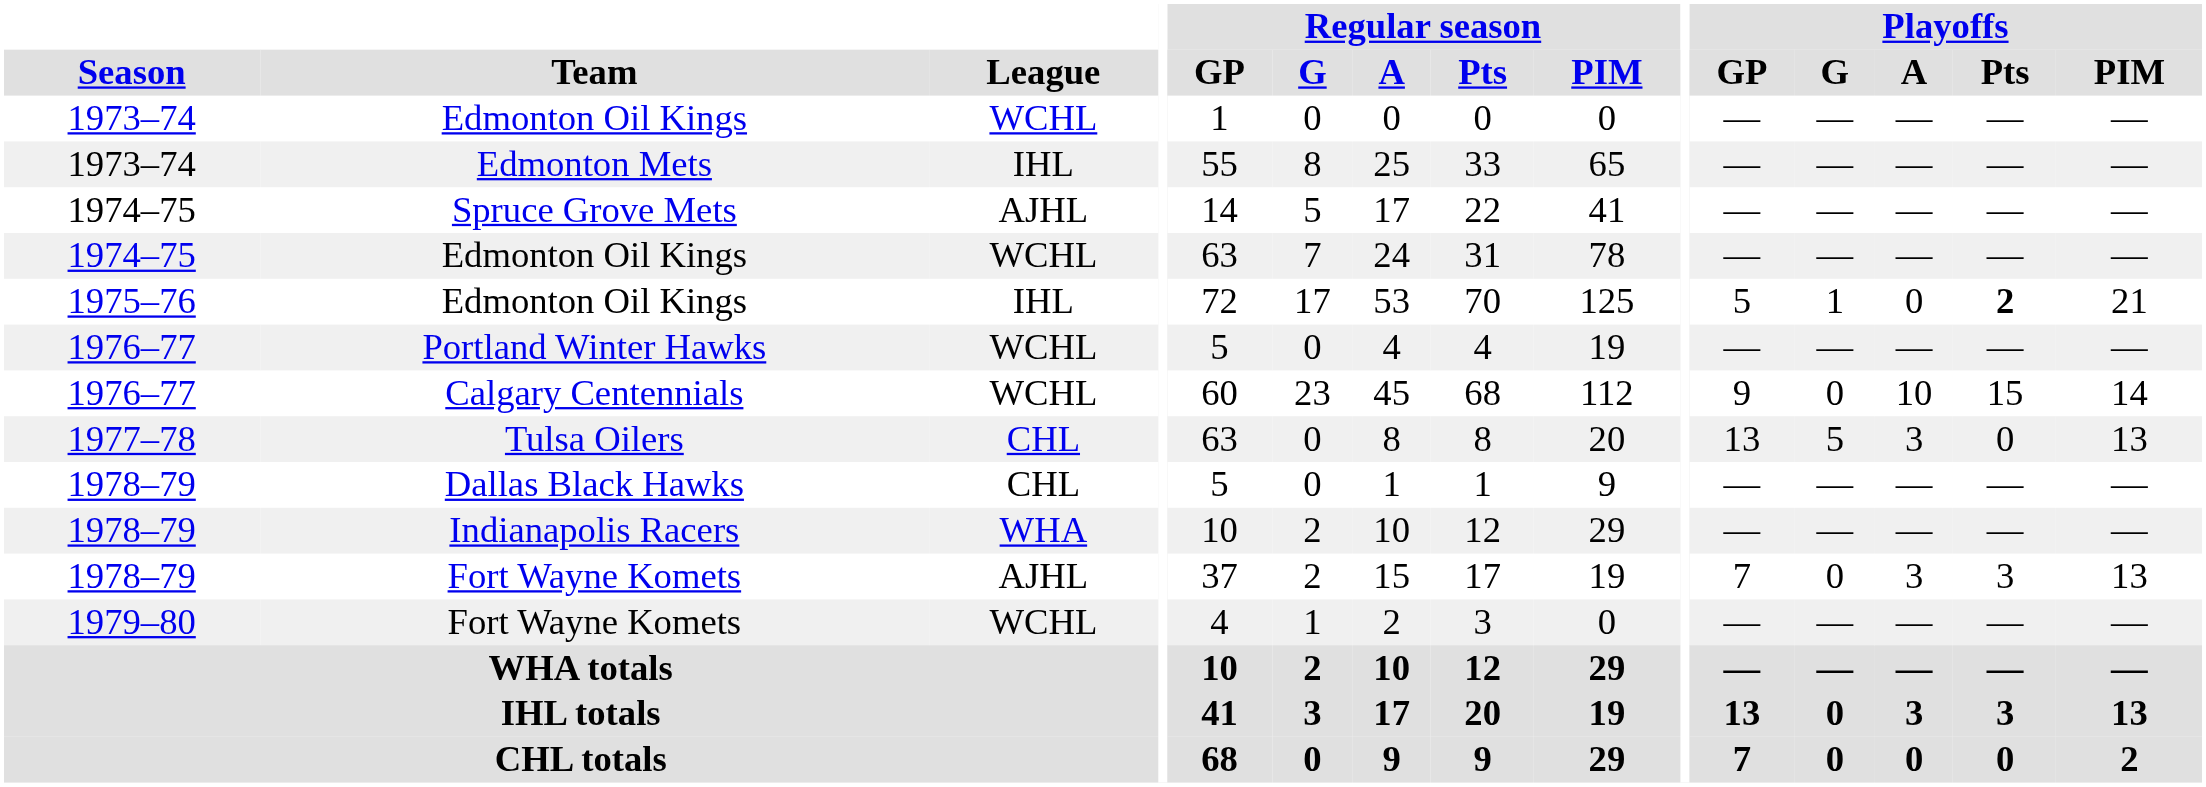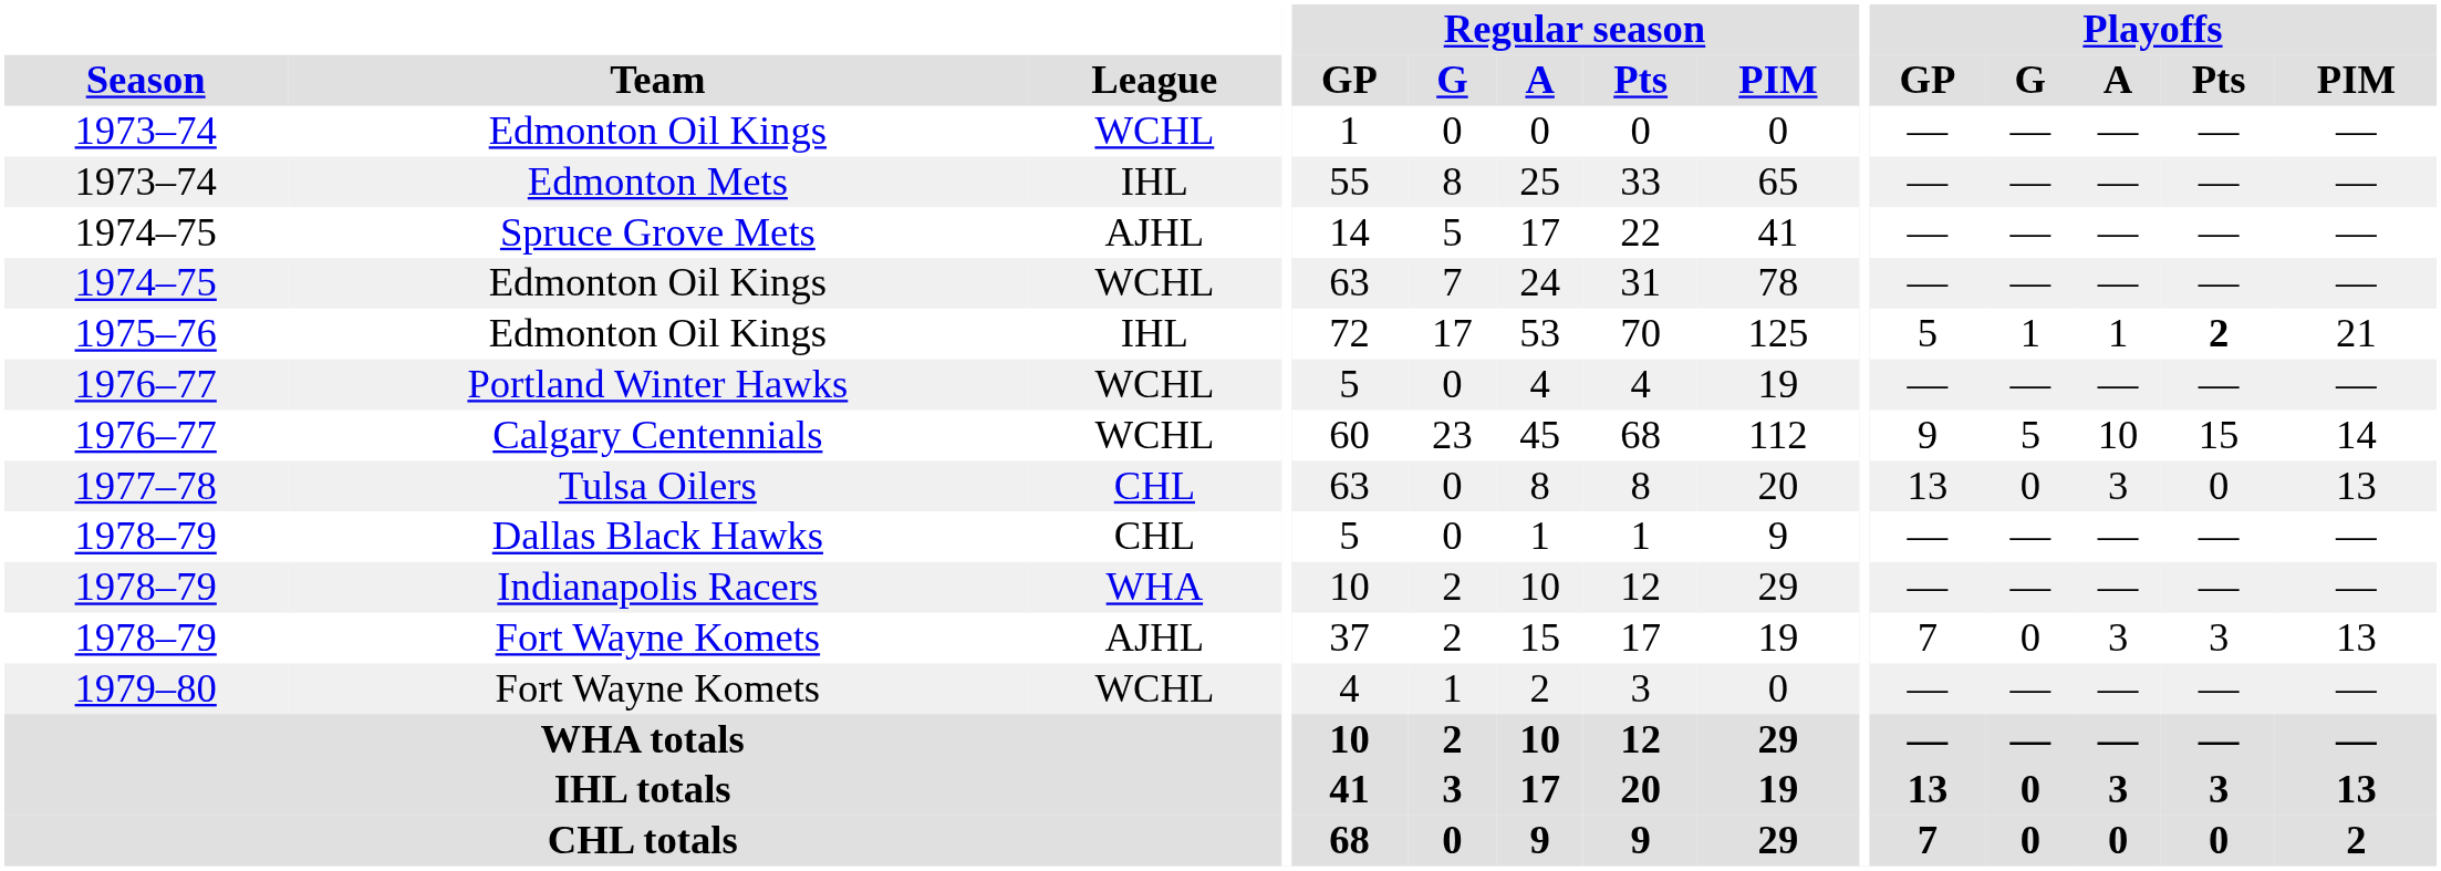 <table border="0" cellpadding="1" cellspacing="0" style="text-align:center; width:60em">
 <tr bgcolor="#e0e0e0">
 <th colspan="3" bgcolor="#ffffff"></th>
 <th rowspan="99" bgcolor="#ffffff"></th>
 <th colspan="5"><a href='#'>Regular season</a></th>
 <th rowspan="99" bgcolor="#ffffff"></th>
 <th colspan="5"><a href='#'>Playoffs</a></th>
 </tr>
 <tr bgcolor="#e0e0e0">
 <th><a href='#'>Season</a></th>
 <th>Team</th>
 <th>League</th>
 <th>GP</th>
 <th><a href='#'>G</a></th>
 <th><a href='#'>A</a></th>
 <th><a href='#'>Pts</a></th>
 <th><a href='#'>PIM</a></th>
 <th>GP</th>
 <th>G</th>
 <th>A</th>
 <th>Pts</th>
 <th>PIM</th>
 </tr>
 <tr>
 <td><a href='#'>1973–74</a></td>
 <td><a href='#'>Edmonton Oil Kings</a></td>
 <td><a href='#'>WCHL</a></td>
 <td>1</td>
 <td>0</td>
 <td>0</td>
 <td>0</td>
 <td>0</td>
 <td>—</td>
 <td>—</td>
 <td>—</td>
 <td>—</td>
 <td>—</td>
 </tr>
 <tr bgcolor="#f0f0f0">
 <td>1973–74</td>
 <td><a href='#'>Edmonton Mets</a></td>
 <td>IHL</td>
 <td>55</td>
 <td>8</td>
 <td>25</td>
 <td>33</td>
 <td>65</td>
 <td>—</td>
 <td>—</td>
 <td>—</td>
 <td>—</td>
 <td>—</td>
 </tr>
 <tr>
 <td>1974–75</td>
 <td><a href='#'>Spruce Grove Mets</a></td>
 <td>AJHL</td>
 <td>14</td>
 <td>5</td>
 <td>17</td>
 <td>22</td>
 <td>41</td>
 <td>—</td>
 <td>—</td>
 <td>—</td>
 <td>—</td>
 <td>—</td>
 </tr>
 <tr bgcolor="#f0f0f0">
 <td><a href='#'>1974–75</a></td>
 <td>Edmonton Oil Kings</td>
 <td>WCHL</td>
 <td>63</td>
 <td>7</td>
 <td>24</td>
 <td>31</td>
 <td>78</td>
 <td>—</td>
 <td>—</td>
 <td>—</td>
 <td>—</td>
 <td>—</td>
 </tr>
 <tr>
 <td><a href='#'>1975–76</a></td>
 <td>Edmonton Oil Kings</td>
 <td>IHL</td>
 <td>72</td>
 <td>17</td>
 <td>53</td>
 <td>70</td>
 <td>125</td>
 <td>5</td>
 <td>1</td>
-<td>0</td>
+<td>1</td>
 <td><strong>2</strong></td>
 <td>21</td>
 </tr>
 <tr bgcolor="#f0f0f0">
 <td><a href='#'>1976–77</a></td>
 <td><a href='#'>Portland Winter Hawks</a></td>
 <td>WCHL</td>
 <td>5</td>
 <td>0</td>
 <td>4</td>
 <td>4</td>
 <td>19</td>
 <td>—</td>
 <td>—</td>
 <td>—</td>
 <td>—</td>
 <td>—</td>
 </tr>
 <tr>
 <td><a href='#'>1976–77</a></td>
 <td><a href='#'>Calgary Centennials</a></td>
 <td>WCHL</td>
 <td>60</td>
 <td>23</td>
 <td>45</td>
 <td>68</td>
 <td>112</td>
 <td>9</td>
-<td>0</td>
+<td>5</td>
 <td>10</td>
 <td>15</td>
 <td>14</td>
 </tr>
 <tr bgcolor="#f0f0f0">
 <td><a href='#'>1977–78</a></td>
 <td><a href='#'>Tulsa Oilers</a></td>
 <td><a href='#'>CHL</a></td>
 <td>63</td>
 <td>0</td>
 <td>8</td>
 <td>8</td>
 <td>20</td>
 <td>13</td>
-<td>5</td>
+<td>0</td>
 <td>3</td>
 <td>0</td>
 <td>13</td>
 </tr>
 <tr>
 <td><a href='#'>1978–79</a></td>
 <td><a href='#'>Dallas Black Hawks</a></td>
 <td>CHL</td>
 <td>5</td>
 <td>0</td>
 <td>1</td>
 <td>1</td>
 <td>9</td>
 <td>—</td>
 <td>—</td>
 <td>—</td>
 <td>—</td>
 <td>—</td>
 </tr>
 <tr bgcolor="#f0f0f0">
 <td><a href='#'>1978–79</a></td>
 <td><a href='#'>Indianapolis Racers</a></td>
 <td><a href='#'>WHA</a></td>
 <td>10</td>
 <td>2</td>
 <td>10</td>
 <td>12</td>
 <td>29</td>
 <td>—</td>
 <td>—</td>
 <td>—</td>
 <td>—</td>
 <td>—</td>
 </tr>
 <tr>
 <td><a href='#'>1978–79</a></td>
 <td><a href='#'>Fort Wayne Komets</a></td>
 <td>AJHL</td>
 <td>37</td>
 <td>2</td>
 <td>15</td>
 <td>17</td>
 <td>19</td>
 <td>7</td>
 <td>0</td>
 <td>3</td>
 <td>3</td>
 <td>13</td>
 </tr>
 <tr bgcolor="#f0f0f0">
 <td><a href='#'>1979–80</a></td>
 <td>Fort Wayne Komets</td>
 <td>WCHL</td>
 <td>4</td>
 <td>1</td>
 <td>2</td>
 <td>3</td>
 <td>0</td>
 <td>—</td>
 <td>—</td>
 <td>—</td>
 <td>—</td>
 <td>—</td>
 </tr>
 <tr>
 </tr>
 <tr ALIGN="center" bgcolor="#e0e0e0">
 <th colspan="3">WHA totals</th>
 <th ALIGN="center">10</th>
 <th ALIGN="center">2</th>
 <th ALIGN="center">10</th>
 <th ALIGN="center">12</th>
 <th ALIGN="center">29</th>
 <th ALIGN="center">—</th>
 <th ALIGN="center">—</th>
 <th ALIGN="center">—</th>
 <th ALIGN="center">—</th>
 <th ALIGN="center">—</th>
 </tr>
 <tr>
 </tr>
 <tr ALIGN="center" bgcolor="#e0e0e0">
 <th colspan="3">IHL totals</th>
 <th ALIGN="center">41</th>
 <th ALIGN="center">3</th>
 <th ALIGN="center">17</th>
 <th ALIGN="center">20</th>
 <th ALIGN="center">19</th>
 <th ALIGN="center">13</th>
 <th ALIGN="center">0</th>
 <th ALIGN="center">3</th>
 <th ALIGN="center">3</th>
 <th ALIGN="center">13</th>
 </tr>
 <tr>
 </tr>
 <tr ALIGN="center" bgcolor="#e0e0e0">
 <th colspan="3">CHL totals</th>
 <th ALIGN="center">68</th>
 <th ALIGN="center">0</th>
 <th ALIGN="center">9</th>
 <th ALIGN="center">9</th>
 <th ALIGN="center">29</th>
 <th ALIGN="center">7</th>
 <th ALIGN="center">0</th>
 <th ALIGN="center">0</th>
 <th ALIGN="center">0</th>
 <th ALIGN="center">2</th>
 </tr>
 </table>
